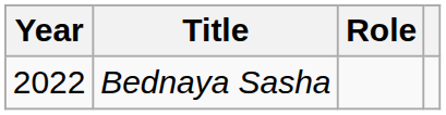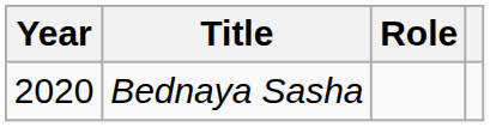 <table class="wikitable sortable plainrowheaders">
 <tr>
 <th>Year</th>
 <th>Title</th>
 <th>Role</th>
 <th></th>
 </tr>
 <tr>
-<td>2022</td>
+<td>2020</td>
 <td><em>Bednaya Sasha</em></td>
 <td></td>
 <td></td>
 </tr>
 </table>
